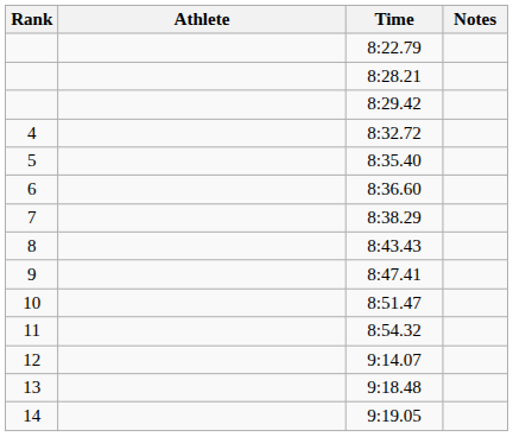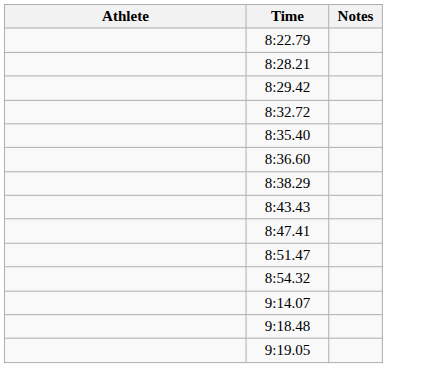 <table class="wikitable" style="text-align:center">
 <tr>
-<th width=40>Rank</th>
 <th width=250>Athlete</th>
 <th width=80>Time</th>
 <th width=50>Notes</th>
 </tr>
 <tr>
-<td></td>
 <td align=left></td>
 <td>8:22.79</td>
 <td></td>
 </tr>
 <tr>
-<td></td>
 <td align=left></td>
 <td>8:28.21</td>
 <td></td>
 </tr>
 <tr>
-<td></td>
 <td align=left></td>
 <td>8:29.42</td>
 <td></td>
 </tr>
 <tr>
-<td>4</td>
 <td align=left></td>
 <td>8:32.72</td>
 <td></td>
 </tr>
 <tr>
-<td>5</td>
 <td align=left></td>
 <td>8:35.40</td>
 <td></td>
 </tr>
 <tr>
-<td>6</td>
 <td align=left></td>
 <td>8:36.60</td>
 <td></td>
 </tr>
 <tr>
-<td>7</td>
 <td align=left></td>
 <td>8:38.29</td>
 <td></td>
 </tr>
 <tr>
-<td>8</td>
 <td align=left></td>
 <td>8:43.43</td>
 <td></td>
 </tr>
 <tr>
-<td>9</td>
 <td align=left></td>
 <td>8:47.41</td>
 <td></td>
 </tr>
 <tr>
-<td>10</td>
 <td align=left></td>
 <td>8:51.47</td>
 <td></td>
 </tr>
 <tr>
-<td>11</td>
 <td align=left></td>
 <td>8:54.32</td>
 <td></td>
 </tr>
 <tr>
-<td>12</td>
 <td align=left></td>
 <td>9:14.07</td>
 <td></td>
 </tr>
 <tr>
-<td>13</td>
 <td align=left></td>
 <td>9:18.48</td>
 <td></td>
 </tr>
 <tr>
-<td>14</td>
 <td align=left></td>
 <td>9:19.05</td>
 <td></td>
 </tr>
 </table>
